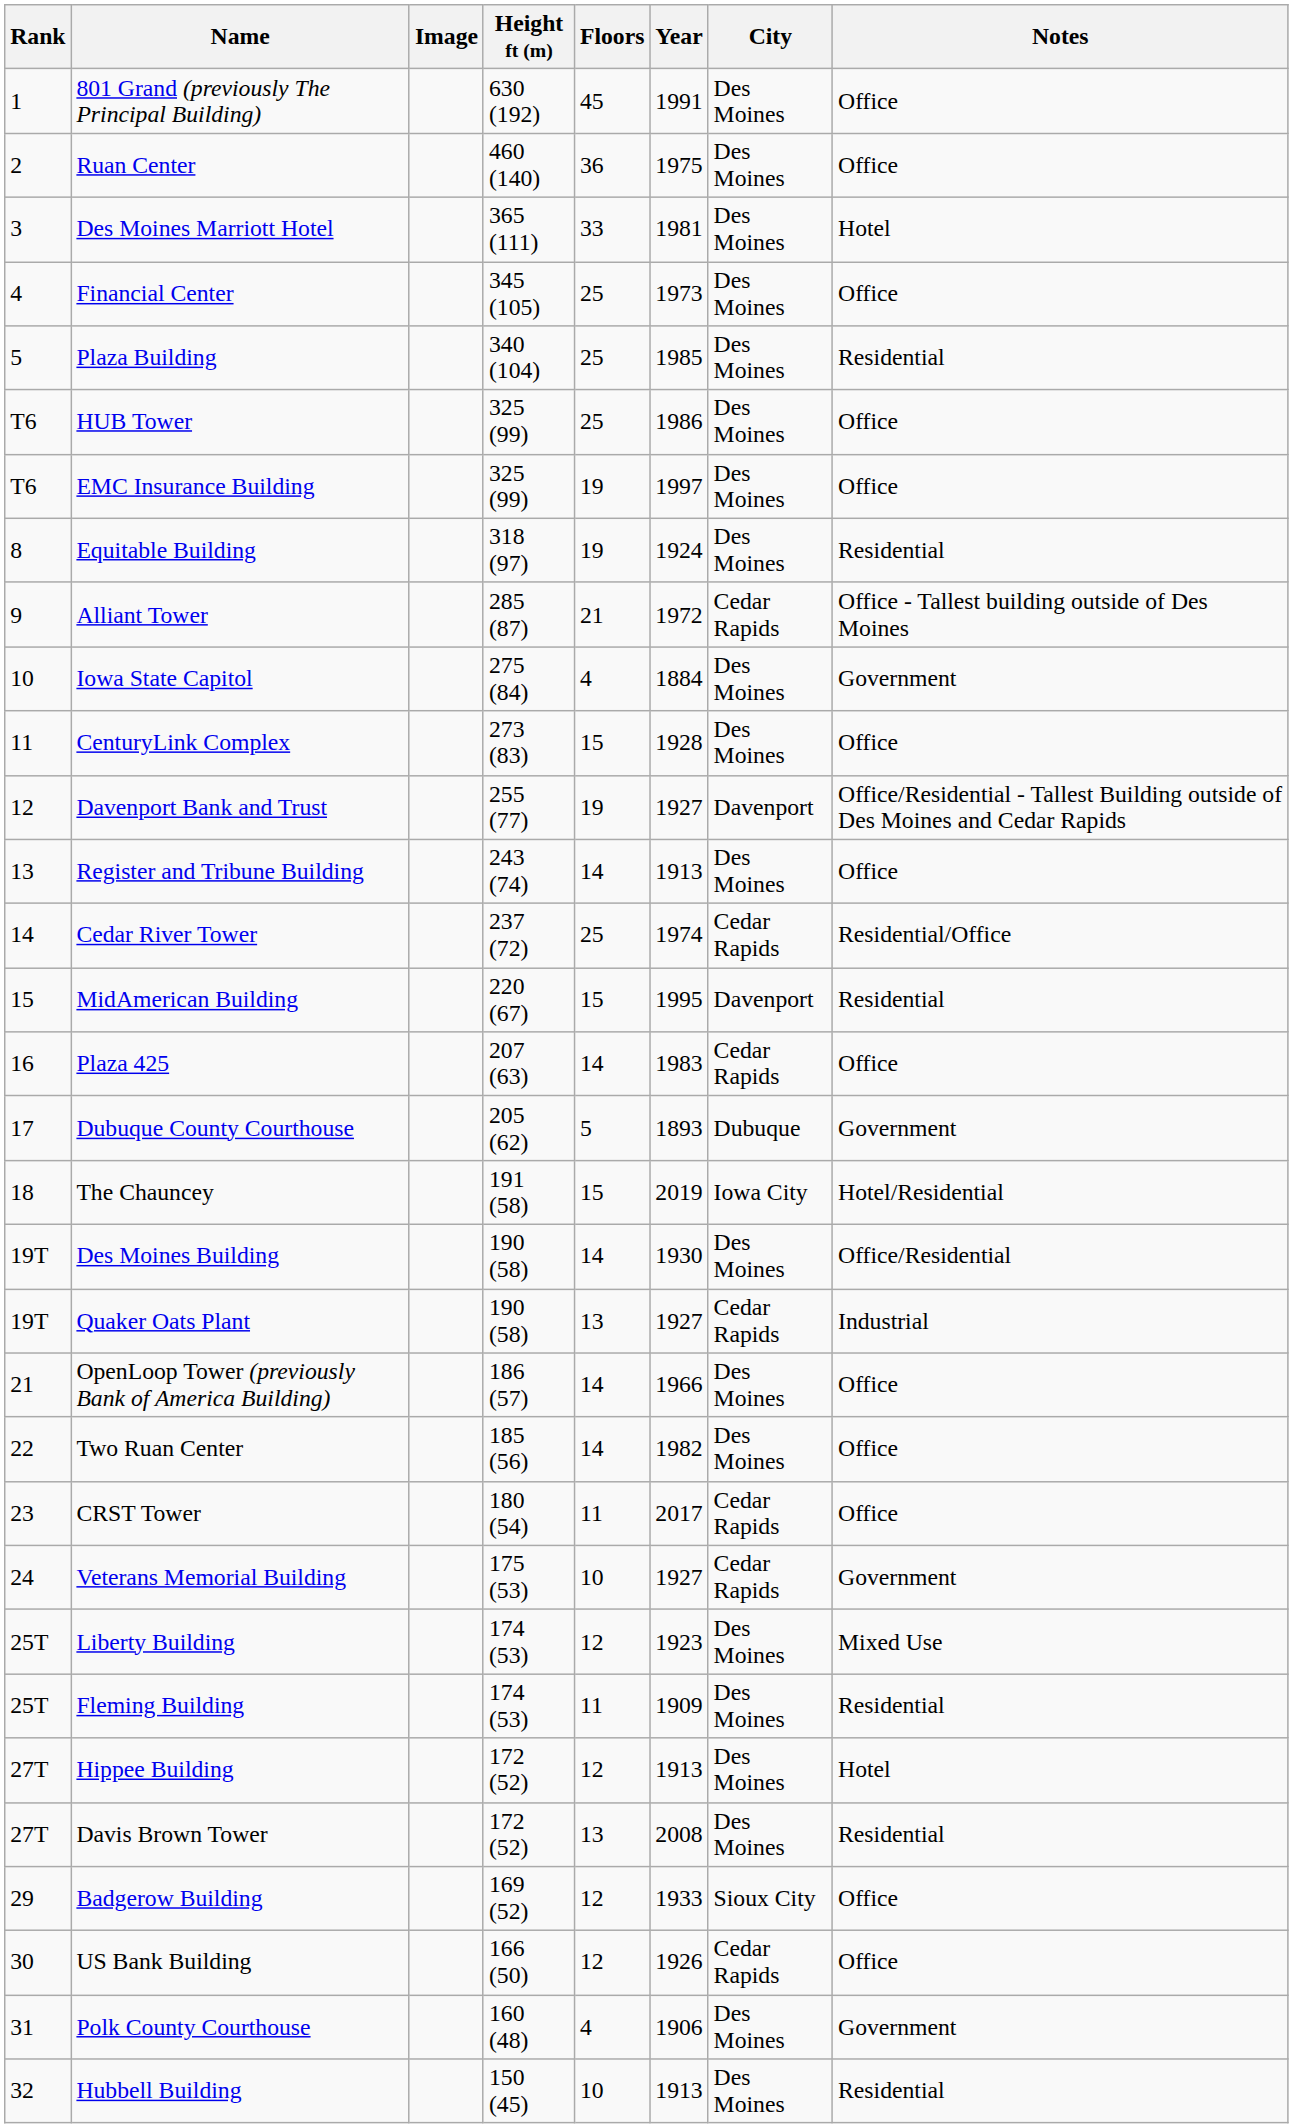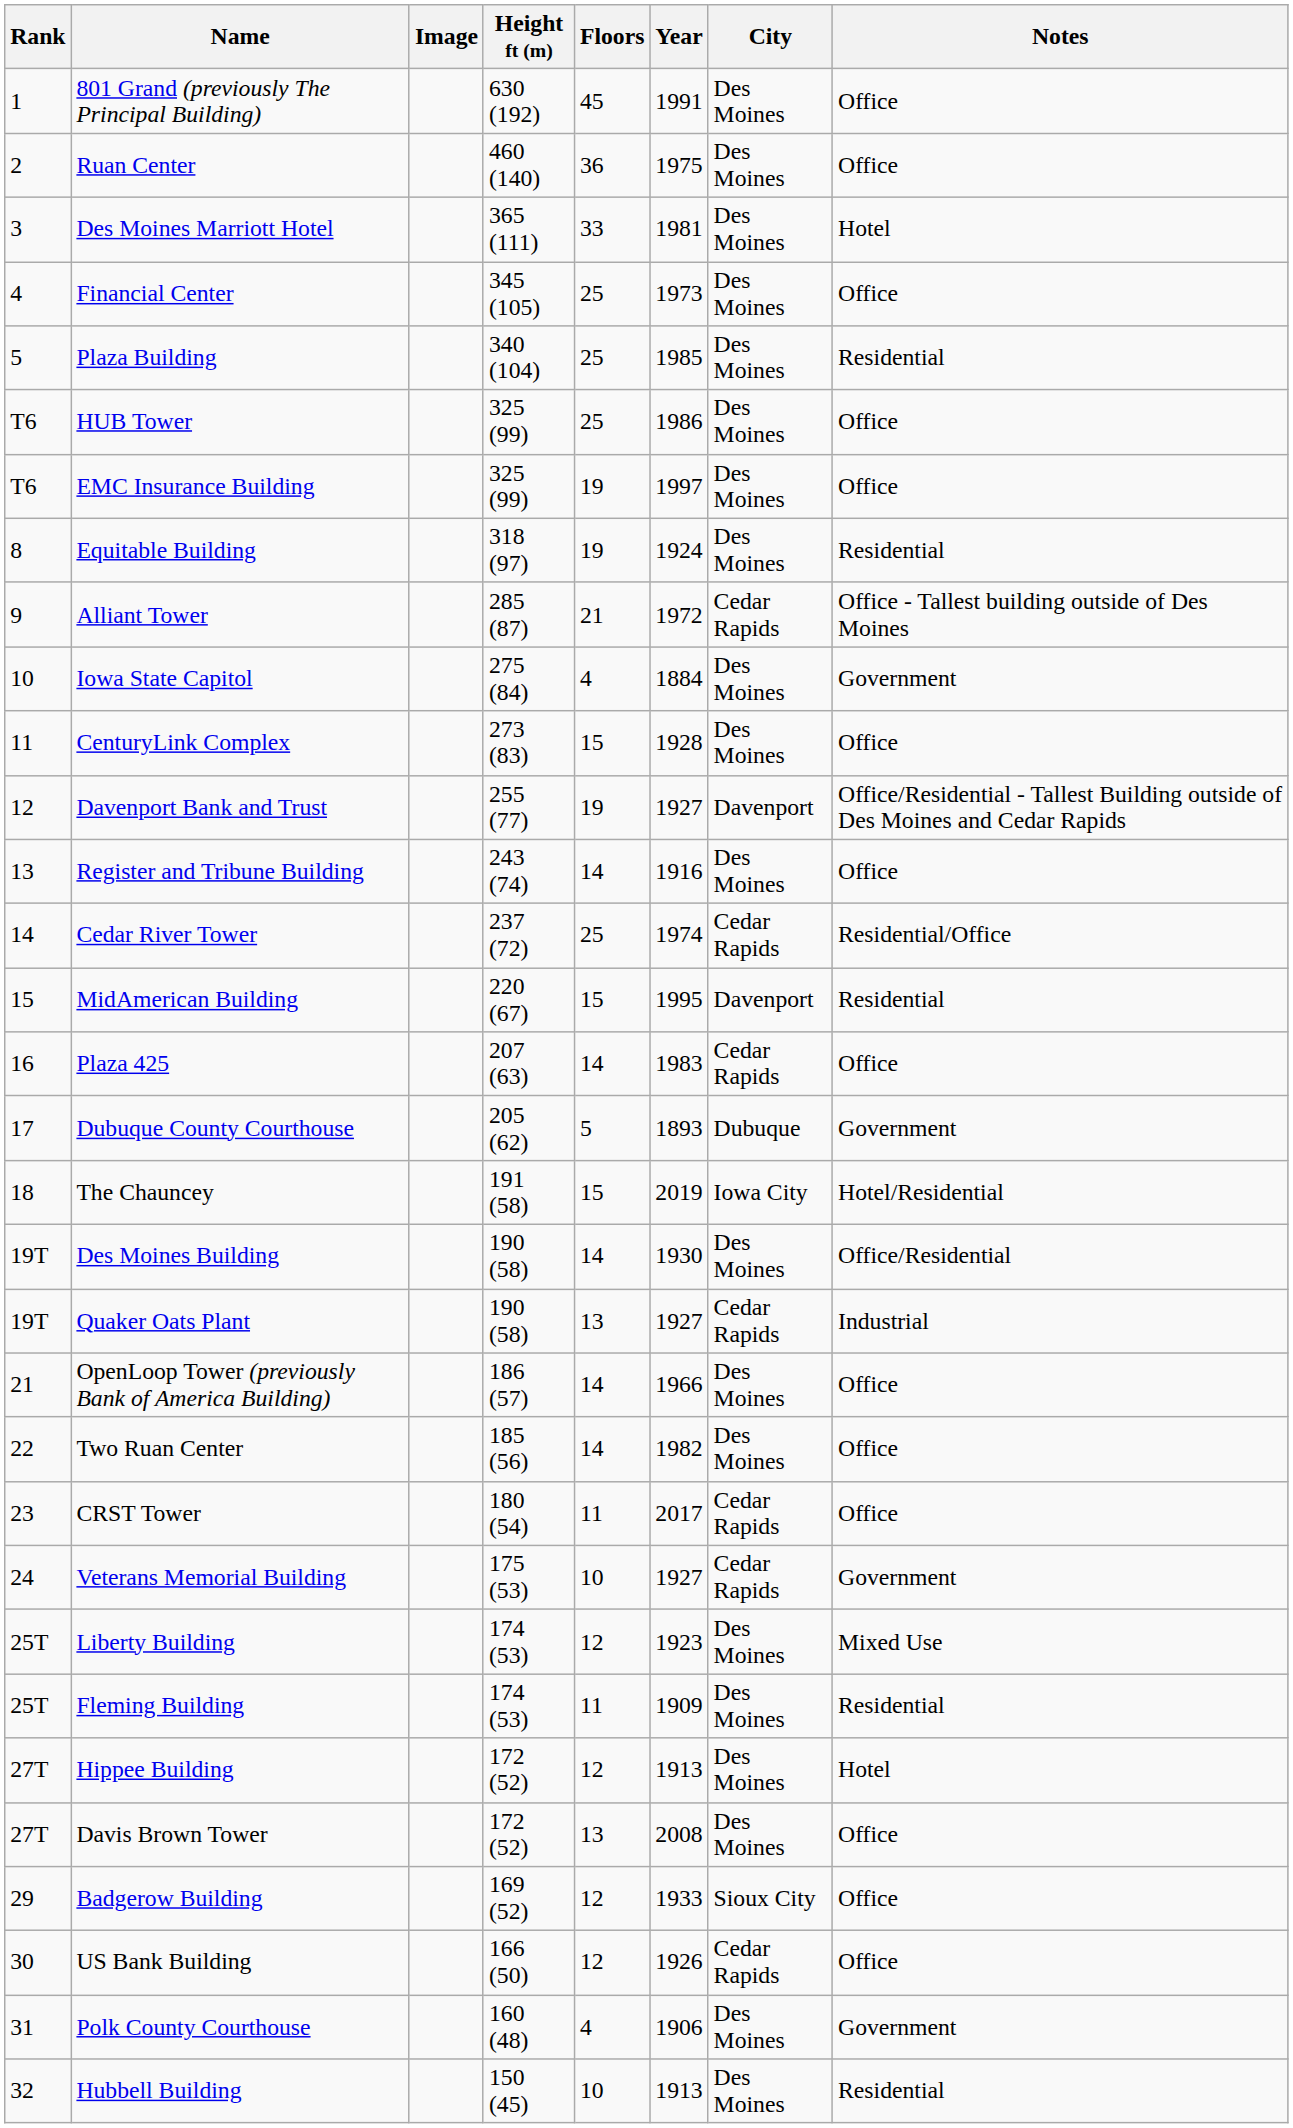 <table class="wikitable sortable">
 <tr>
 <th>Rank</th>
 <th>Name</th>
 <th>Image</th>
 <th>Height<br><small>ft (m)</small></th>
 <th>Floors</th>
 <th>Year</th>
 <th>City</th>
 <th>Notes</th>
 </tr>
 <tr>
 <td>1</td>
 <td><a href='#'>801 Grand</a> <em>(previously The Principal Building)</em></td>
 <td></td>
 <td>630 (192)</td>
 <td>45</td>
 <td>1991</td>
 <td>Des Moines</td>
 <td>Office</td>
 </tr>
 <tr>
 <td>2</td>
 <td><a href='#'>Ruan Center</a></td>
 <td></td>
 <td>460 (140)</td>
 <td>36</td>
 <td>1975</td>
 <td>Des Moines</td>
 <td>Office</td>
 </tr>
 <tr>
 <td>3</td>
 <td><a href='#'>Des Moines Marriott Hotel</a></td>
 <td></td>
 <td>365 (111)</td>
 <td>33</td>
 <td>1981</td>
 <td>Des Moines</td>
 <td>Hotel</td>
 </tr>
 <tr>
 <td>4</td>
 <td><a href='#'>Financial Center</a></td>
 <td></td>
 <td>345 (105)</td>
 <td>25</td>
 <td>1973</td>
 <td>Des Moines</td>
 <td>Office</td>
 </tr>
 <tr>
 <td>5</td>
 <td><a href='#'>Plaza Building</a></td>
 <td></td>
 <td>340 (104)</td>
 <td>25</td>
 <td>1985</td>
 <td>Des Moines</td>
 <td>Residential</td>
 </tr>
 <tr>
 <td>T6</td>
 <td><a href='#'>HUB Tower</a></td>
 <td></td>
 <td>325 (99)</td>
 <td>25</td>
 <td>1986</td>
 <td>Des Moines</td>
 <td>Office</td>
 </tr>
 <tr>
 <td>T6</td>
 <td><a href='#'>EMC Insurance Building</a></td>
 <td></td>
 <td>325 (99)</td>
 <td>19</td>
 <td>1997</td>
 <td>Des Moines</td>
 <td>Office</td>
 </tr>
 <tr>
 <td>8</td>
 <td><a href='#'>Equitable Building</a></td>
 <td></td>
 <td>318 (97)</td>
 <td>19</td>
 <td>1924</td>
 <td>Des Moines</td>
 <td>Residential</td>
 </tr>
 <tr>
 <td>9</td>
 <td><a href='#'>Alliant Tower</a></td>
 <td></td>
 <td>285 (87)</td>
 <td>21</td>
 <td>1972</td>
 <td>Cedar Rapids</td>
 <td>Office -  Tallest building outside of Des Moines</td>
 </tr>
 <tr>
 <td>10</td>
 <td><a href='#'>Iowa State Capitol</a></td>
 <td></td>
 <td>275 (84)</td>
 <td>4</td>
 <td>1884</td>
 <td>Des Moines</td>
 <td>Government</td>
 </tr>
 <tr>
 <td>11</td>
 <td><a href='#'>CenturyLink Complex</a></td>
 <td></td>
 <td>273 (83)</td>
 <td>15</td>
 <td>1928</td>
 <td>Des Moines</td>
 <td>Office</td>
 </tr>
 <tr>
 <td>12</td>
 <td><a href='#'>Davenport Bank and Trust</a></td>
 <td></td>
 <td>255 (77)</td>
 <td>19</td>
 <td>1927</td>
 <td>Davenport</td>
 <td>Office/Residential - Tallest Building outside of Des Moines and Cedar Rapids</td>
 </tr>
 <tr>
 <td>13</td>
 <td><a href='#'>Register and Tribune Building</a></td>
 <td></td>
 <td>243 (74)</td>
 <td>14</td>
-<td>1913</td>
+<td>1916</td>
 <td>Des Moines</td>
 <td>Office</td>
 </tr>
 <tr>
 <td>14</td>
 <td><a href='#'>Cedar River Tower</a></td>
 <td></td>
 <td>237 (72)</td>
 <td>25</td>
 <td>1974</td>
 <td>Cedar Rapids</td>
 <td>Residential/Office</td>
 </tr>
 <tr>
 <td>15</td>
 <td><a href='#'>MidAmerican Building</a></td>
 <td></td>
 <td>220 (67)</td>
 <td>15</td>
 <td>1995</td>
 <td>Davenport</td>
 <td>Residential</td>
 </tr>
 <tr>
 <td>16</td>
 <td><a href='#'>Plaza 425</a></td>
 <td></td>
 <td>207 (63)</td>
 <td>14</td>
 <td>1983</td>
 <td>Cedar Rapids</td>
 <td>Office</td>
 </tr>
 <tr>
 <td>17</td>
 <td><a href='#'>Dubuque County Courthouse</a></td>
 <td></td>
 <td>205 (62)</td>
 <td>5</td>
 <td>1893</td>
 <td>Dubuque</td>
 <td>Government</td>
 </tr>
 <tr>
 <td>18</td>
 <td>The Chauncey</td>
 <td></td>
 <td>191 (58)</td>
 <td>15</td>
 <td>2019</td>
 <td>Iowa City</td>
 <td>Hotel/Residential</td>
 </tr>
 <tr>
 <td>19T</td>
 <td><a href='#'>Des Moines Building</a></td>
 <td></td>
 <td>190 (58)</td>
 <td>14</td>
 <td>1930</td>
 <td>Des Moines</td>
 <td>Office/Residential</td>
 </tr>
 <tr>
 <td>19T</td>
 <td><a href='#'>Quaker Oats Plant</a></td>
 <td></td>
 <td>190 (58)</td>
 <td>13</td>
 <td>1927</td>
 <td>Cedar Rapids</td>
 <td>Industrial</td>
 </tr>
 <tr>
 <td>21</td>
 <td>OpenLoop Tower <em>(previously Bank of America Building)</em></td>
 <td></td>
 <td>186 (57)</td>
 <td>14</td>
 <td>1966</td>
 <td>Des Moines</td>
 <td>Office</td>
 </tr>
 <tr>
 <td>22</td>
 <td>Two Ruan Center</td>
 <td></td>
 <td>185 (56)</td>
 <td>14</td>
 <td>1982</td>
 <td>Des Moines</td>
 <td>Office</td>
 </tr>
 <tr>
 <td>23</td>
 <td>CRST Tower</td>
 <td></td>
 <td>180 (54)</td>
 <td>11</td>
 <td>2017</td>
 <td>Cedar Rapids</td>
 <td>Office</td>
 </tr>
 <tr>
 <td>24</td>
 <td><a href='#'>Veterans Memorial Building</a></td>
 <td></td>
 <td>175 (53)</td>
 <td>10</td>
 <td>1927</td>
 <td>Cedar Rapids</td>
 <td>Government</td>
 </tr>
 <tr>
 <td>25T</td>
 <td><a href='#'>Liberty Building</a></td>
 <td></td>
 <td>174 (53)</td>
 <td>12</td>
 <td>1923</td>
 <td>Des Moines</td>
 <td>Mixed Use</td>
 </tr>
 <tr>
 <td>25T</td>
 <td><a href='#'>Fleming Building</a></td>
 <td></td>
 <td>174 (53)</td>
 <td>11</td>
 <td>1909</td>
 <td>Des Moines</td>
 <td>Residential</td>
 </tr>
 <tr>
 <td>27T</td>
 <td><a href='#'>Hippee Building</a></td>
 <td></td>
 <td>172 (52)</td>
 <td>12</td>
 <td>1913</td>
 <td>Des Moines</td>
 <td>Hotel</td>
 </tr>
 <tr>
 <td>27T</td>
 <td>Davis Brown Tower</td>
 <td></td>
 <td>172 (52)</td>
 <td>13</td>
 <td>2008</td>
 <td>Des Moines</td>
-<td>Residential</td>
+<td>Office</td>
 </tr>
 <tr>
 <td>29</td>
 <td><a href='#'>Badgerow Building</a></td>
 <td></td>
 <td>169 (52)</td>
 <td>12</td>
 <td>1933</td>
 <td>Sioux City</td>
 <td>Office</td>
 </tr>
 <tr>
 <td>30</td>
 <td>US Bank Building</td>
 <td></td>
 <td>166 (50)</td>
 <td>12</td>
 <td>1926</td>
 <td>Cedar Rapids</td>
 <td>Office</td>
 </tr>
 <tr>
 <td>31</td>
 <td><a href='#'>Polk County Courthouse</a></td>
 <td></td>
 <td>160 (48)</td>
 <td>4</td>
 <td>1906</td>
 <td>Des Moines</td>
 <td>Government</td>
 </tr>
 <tr>
 <td>32</td>
 <td><a href='#'>Hubbell Building</a></td>
 <td></td>
 <td>150 (45)</td>
 <td>10</td>
 <td>1913</td>
 <td>Des Moines</td>
 <td>Residential</td>
 </tr>
 </table>
